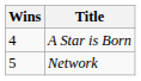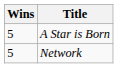 <table class="wikitable">
 <tr>
 <th>Wins</th>
 <th>Title</th>
 </tr>
 <tr>
-<td>4</td>
+<td>5</td>
 <td><em>A Star is Born</em></td>
 </tr>
 <tr>
 <td>5</td>
 <td><em>Network</em></td>
 </tr>
 </table>
